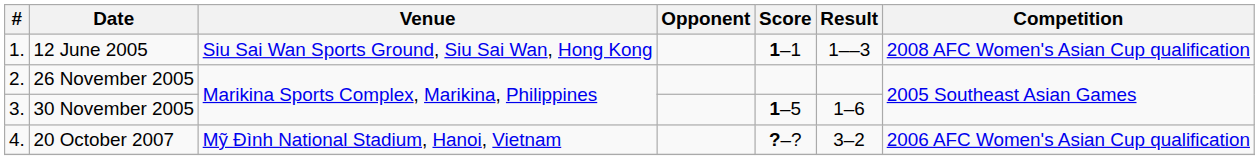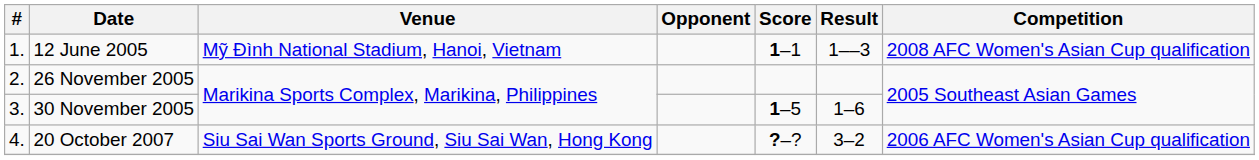 <table class="wikitable">
 <tr>
 <th>#</th>
 <th>Date</th>
 <th>Venue</th>
 <th>Opponent</th>
 <th>Score</th>
 <th>Result</th>
 <th>Competition</th>
 </tr>
 <tr>
 <td>1.</td>
 <td>12 June 2005</td>
-<td><a href='#'>Siu Sai Wan Sports Ground</a>, <a href='#'>Siu Sai Wan</a>, <a href='#'>Hong Kong</a></td>
+<td><a href='#'>Mỹ Đình National Stadium</a>, <a href='#'>Hanoi</a>, <a href='#'>Vietnam</a></td>
 <td></td>
 <td align=center><strong>1</strong>–1</td>
 <td align=center>1––3</td>
 <td><a href='#'>2008 AFC Women's Asian Cup qualification</a></td>
 </tr>
 <tr>
 <td>2.</td>
 <td>26 November 2005</td>
 <td rowspan=2><a href='#'>Marikina Sports Complex</a>, <a href='#'>Marikina</a>, <a href='#'>Philippines</a></td>
 <td></td>
 <td></td>
 <td></td>
 <td rowspan=2><a href='#'>2005 Southeast Asian Games</a></td>
 </tr>
 <tr>
 <td>3.</td>
 <td>30 November 2005</td>
 <td></td>
 <td align=center><strong>1</strong>–5</td>
 <td align=center>1–6</td>
 </tr>
 <tr>
 <td>4.</td>
 <td>20 October 2007</td>
-<td><a href='#'>Mỹ Đình National Stadium</a>, <a href='#'>Hanoi</a>, <a href='#'>Vietnam</a></td>
+<td><a href='#'>Siu Sai Wan Sports Ground</a>, <a href='#'>Siu Sai Wan</a>, <a href='#'>Hong Kong</a></td>
 <td></td>
 <td align=center><strong>?</strong>–?</td>
 <td align=center>3–2</td>
 <td><a href='#'>2006 AFC Women's Asian Cup qualification</a></td>
 </tr>
 <tr>
 </tr>
 </table>
